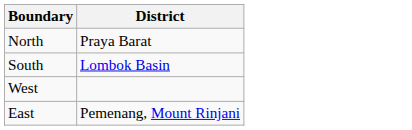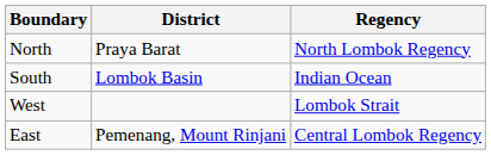 <table class="wikitable">
 <tr>
 <th>Boundary</th>
 <th>District</th>
+<th>Regency</th>
 </tr>
 <tr>
 <td>North</td>
 <td>Praya Barat</td>
+<td><a href='#'>North Lombok Regency</a></td>
 </tr>
 <tr>
 <td>South</td>
 <td><a href='#'>Lombok Basin</a></td>
+<td><a href='#'>Indian Ocean</a></td>
 </tr>
 <tr>
 <td>West</td>
 <td></td>
+<td><a href='#'>Lombok Strait</a></td>
 </tr>
 <tr>
 <td>East</td>
 <td>Pemenang, <a href='#'>Mount Rinjani</a></td>
+<td><a href='#'>Central Lombok Regency</a></td>
 </tr>
 </table>
